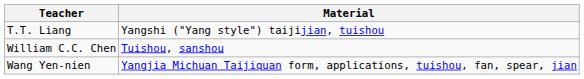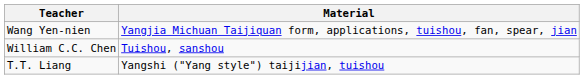 <table class="wikitable">
 <tr>
 <th>Teacher</th>
 <th>Material</th>
 </tr>
 <tr>
-<td>T.T. Liang</td>
-<td>Yangshi ("Yang style") taiji<a href='#'>jian</a>, <a href='#'>tuishou</a></td>
+<td>Wang Yen-nien</td>
+<td><a href='#'>Yangjia Michuan Taijiquan</a> form, applications, <a href='#'>tuishou</a>, fan, spear, <a href='#'>jian</a></td>
 </tr>
 <tr>
 <td>William C.C. Chen</td>
 <td><a href='#'>Tuishou</a>, <a href='#'>sanshou</a></td>
 </tr>
 <tr>
-<td>Wang Yen-nien</td>
-<td><a href='#'>Yangjia Michuan Taijiquan</a> form, applications, <a href='#'>tuishou</a>, fan, spear, <a href='#'>jian</a></td>
+<td>T.T. Liang</td>
+<td>Yangshi ("Yang style") taiji<a href='#'>jian</a>, <a href='#'>tuishou</a></td>
 </tr>
 </table>
